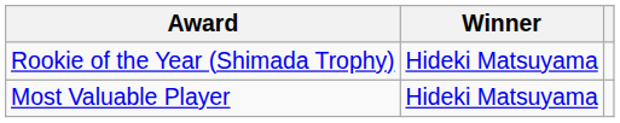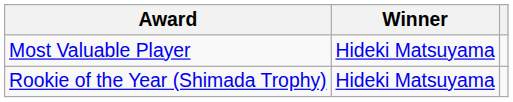 <table class="wikitable">
 <tr>
 <th>Award</th>
 <th>Winner</th>
 <th></th>
 </tr>
 <tr>
+<td><a href='#'>Most Valuable Player</a></td>
+<td> <a href='#'>Hideki Matsuyama</a></td>
+<td></td>
+</tr>
+<tr>
 <td><a href='#'>Rookie of the Year (Shimada Trophy)</a></td>
 <td> <a href='#'>Hideki Matsuyama</a></td>
 <td></td>
 </tr>
-<tr>
-<td><a href='#'>Most Valuable Player</a></td>
-<td> <a href='#'>Hideki Matsuyama</a></td>
-<td></td>
-</tr>
 </table>
